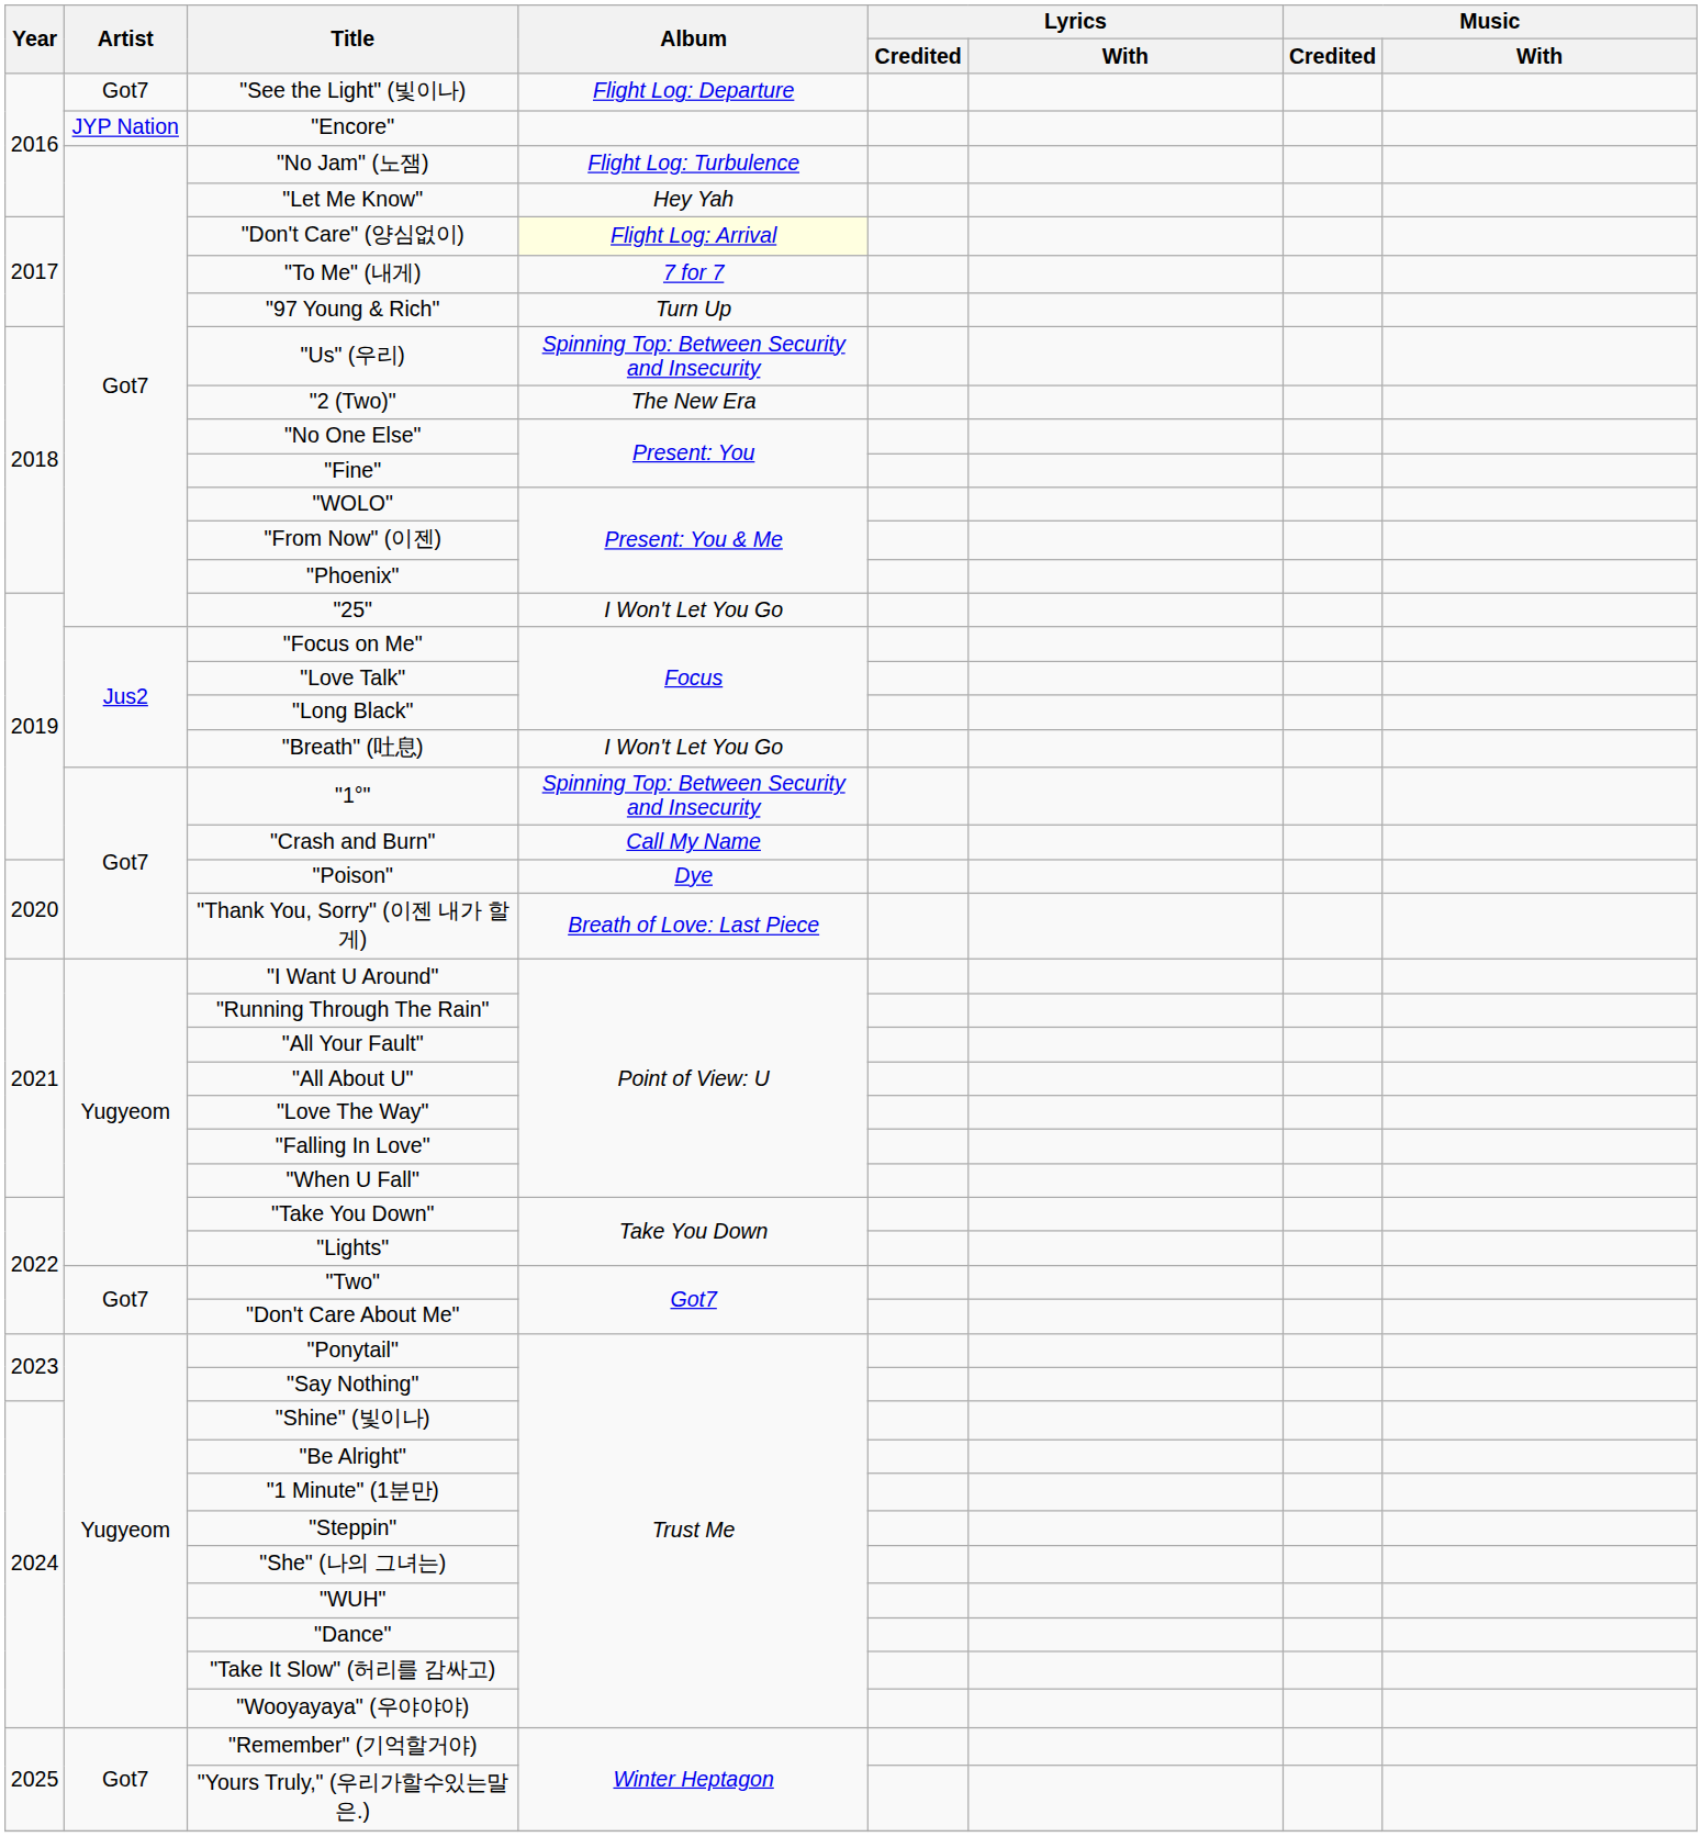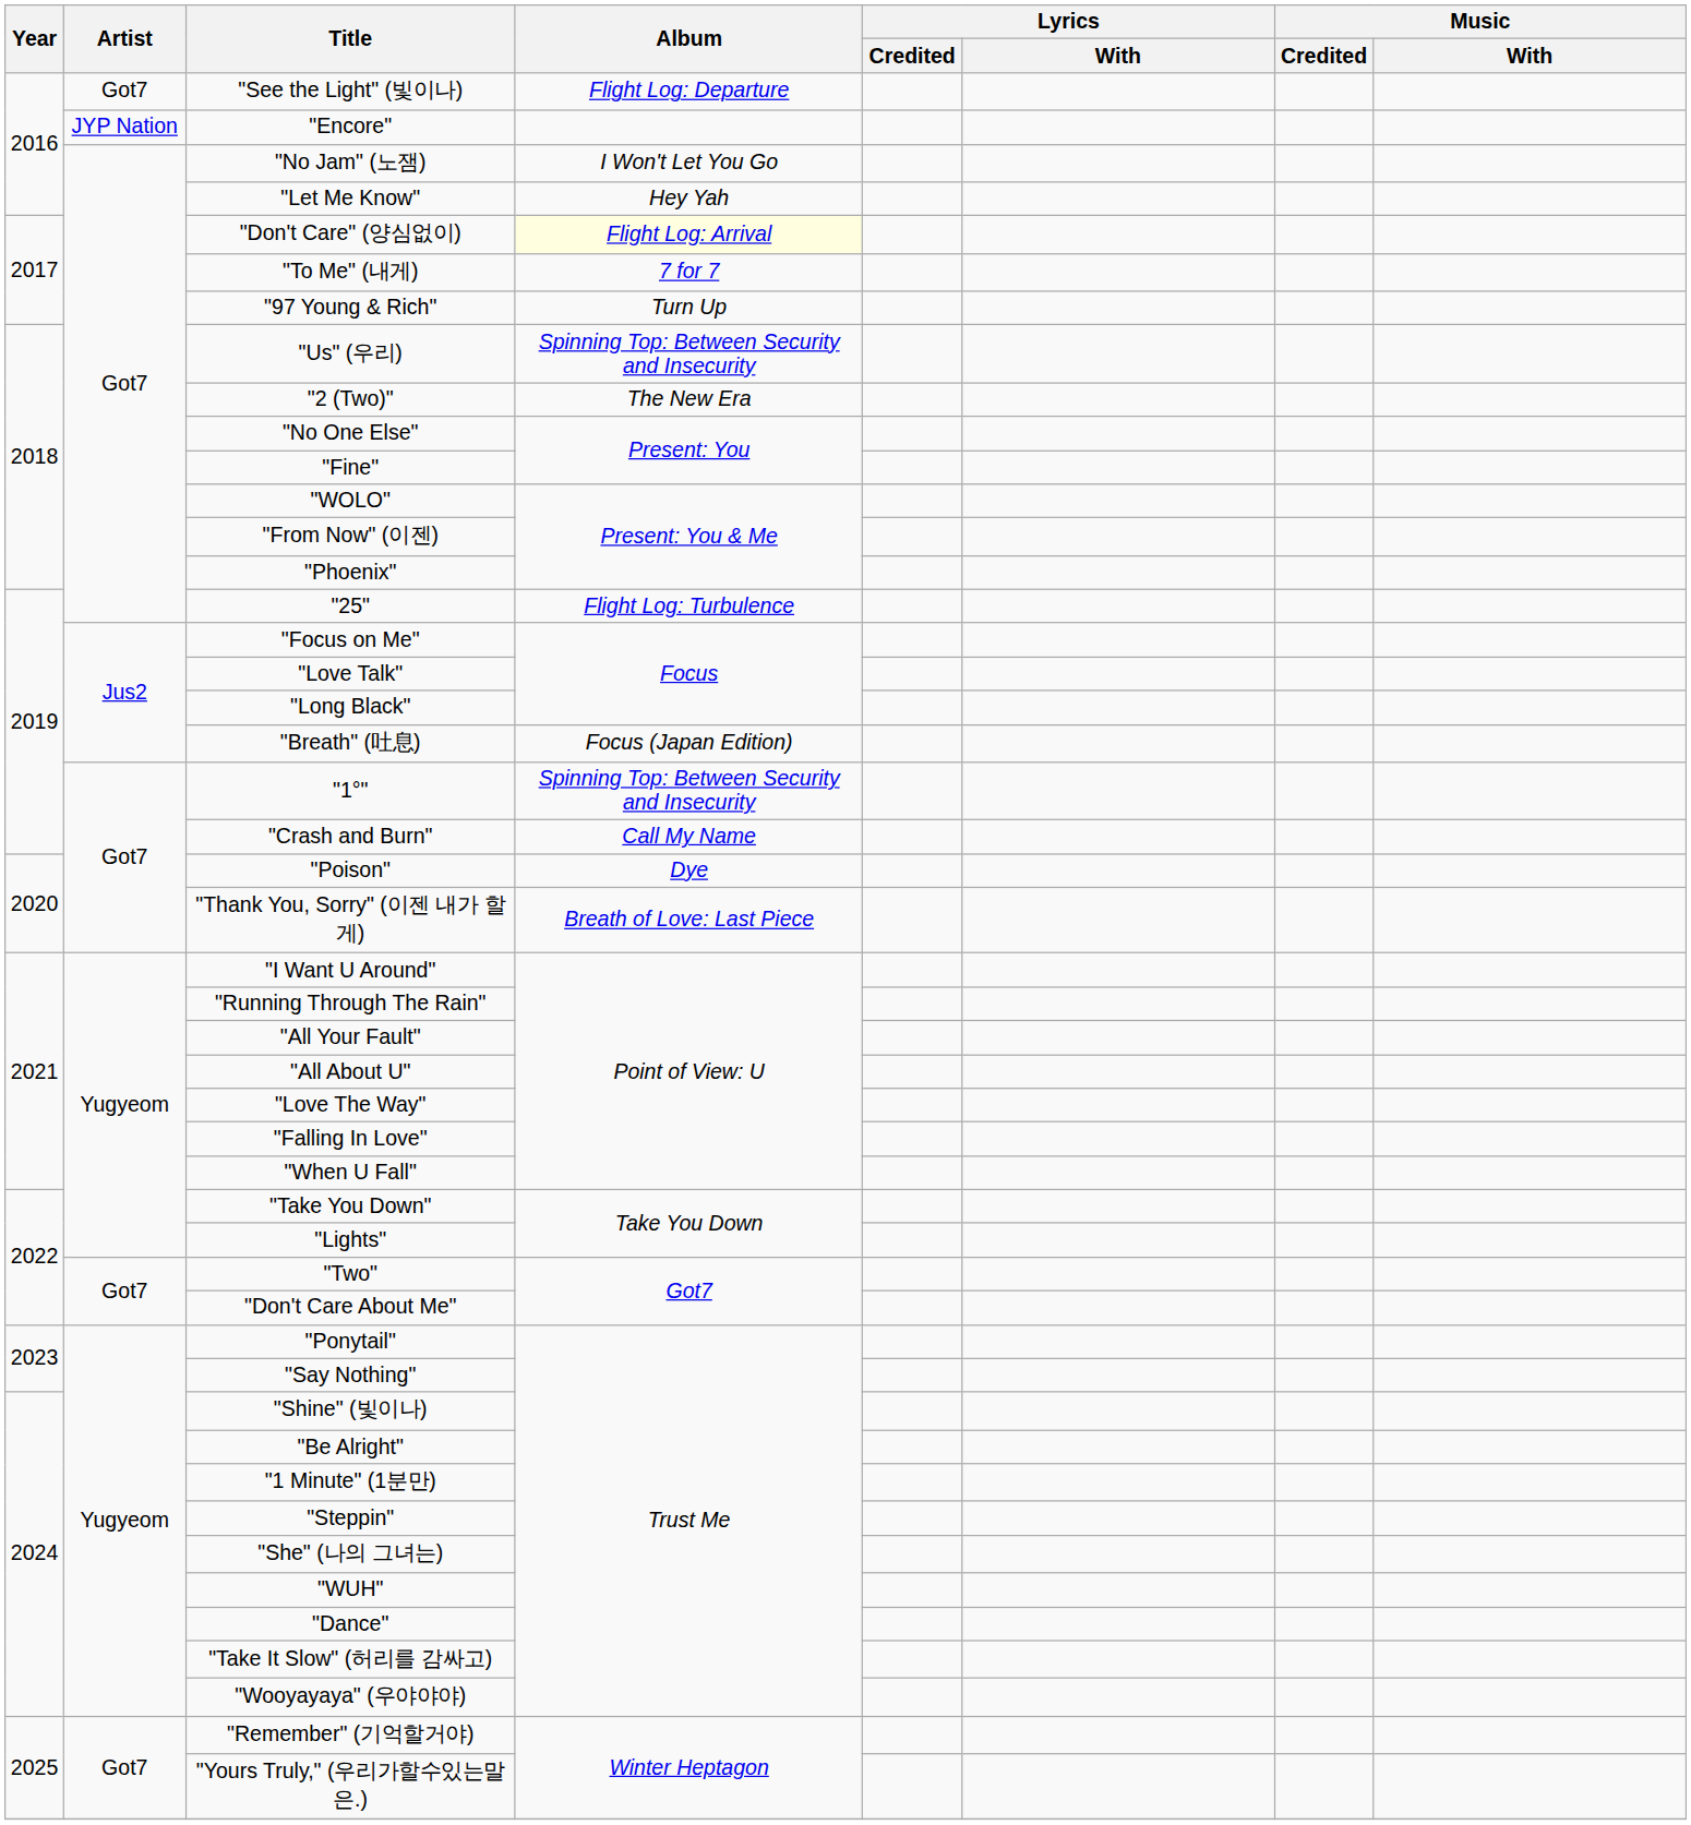 <table class="wikitable" style="text-align:center; width:100%;">
 <tr>
 <th rowspan="2" style="width:3%;">Year</th>
 <th rowspan="2" style="width:7%;">Artist</th>
 <th rowspan="2" style="width:19%;">Title</th>
 <th rowspan="2" style="width:20%;">Album</th>
 <th colspan="2" style="width:23%;">Lyrics</th>
 <th colspan="2" style="width:23%;">Music</th>
 </tr>
 <tr>
 <th style="width:5%;">Credited</th>
 <th style="width:18%;">With</th>
 <th style="width:5%;">Credited</th>
 <th style="width:18%;">With</th>
 </tr>
 <tr>
 <td rowspan="4">2016</td>
 <td>Got7</td>
 <td>"See the Light" (빛이나)</td>
 <td><em><a href='#'>Flight Log: Departure</a></em></td>
 <td></td>
 <td></td>
 <td></td>
 <td></td>
 </tr>
 <tr>
 <td><a href='#'>JYP Nation</a></td>
 <td>"Encore"</td>
 <td></td>
 <td></td>
 <td></td>
 <td></td>
 <td></td>
 </tr>
 <tr>
 <td rowspan="13">Got7</td>
 <td>"No Jam" (노잼)</td>
-<td><em><a href='#'>Flight Log: Turbulence</a></em></td>
+<td><em>I Won't Let You Go</em></td>
 <td></td>
 <td></td>
 <td></td>
 <td></td>
 </tr>
 <tr>
 <td>"Let Me Know"</td>
 <td><em>Hey Yah</em></td>
 <td></td>
 <td></td>
 <td></td>
 <td></td>
 </tr>
 <tr>
 <td rowspan="3">2017</td>
 <td>"Don't Care" (양심없이)</td>
 <td style="background: lightyellow;"><em><a href='#'>Flight Log: Arrival</a></em></td>
 <td></td>
 <td></td>
 <td></td>
 <td></td>
 </tr>
 <tr>
 <td>"To Me" (내게)</td>
 <td><em><a href='#'>7 for 7</a></em></td>
 <td></td>
 <td></td>
 <td></td>
 <td></td>
 </tr>
 <tr>
 <td>"97 Young & Rich"</td>
 <td><em>Turn Up</em></td>
 <td></td>
 <td></td>
 <td></td>
 <td></td>
 </tr>
 <tr>
 <td rowspan="7">2018</td>
 <td>"Us" (우리)</td>
 <td><em><a href='#'>Spinning Top: Between Security and Insecurity</a></em></td>
 <td></td>
 <td></td>
 <td></td>
 <td></td>
 </tr>
 <tr>
 <td>"2 (Two)"</td>
 <td><em>The New Era</em></td>
 <td></td>
 <td></td>
 <td></td>
 <td></td>
 </tr>
 <tr>
 <td>"No One Else"</td>
 <td rowspan="2"><em><a href='#'>Present: You</a></em></td>
 <td></td>
 <td></td>
 <td></td>
 <td></td>
 </tr>
 <tr>
 <td>"Fine"</td>
 <td></td>
 <td></td>
 <td></td>
 <td></td>
 </tr>
 <tr>
 <td>"WOLO"</td>
 <td rowspan="3"><em><a href='#'>Present: You & Me</a></em></td>
 <td></td>
 <td></td>
 <td></td>
 <td></td>
 </tr>
 <tr>
 <td>"From Now" (이젠)</td>
 <td></td>
 <td></td>
 <td></td>
 <td></td>
 </tr>
 <tr>
 <td>"Phoenix"</td>
 <td></td>
 <td></td>
 <td></td>
 <td></td>
 </tr>
 <tr>
 <td rowspan="7">2019</td>
 <td>"25"</td>
-<td><em>I Won't Let You Go</em></td>
+<td><em><a href='#'>Flight Log: Turbulence</a></em></td>
 <td></td>
 <td></td>
 <td></td>
 <td></td>
 </tr>
 <tr>
 <td rowspan="4"><a href='#'>Jus2</a></td>
 <td>"Focus on Me"</td>
 <td rowspan="3"><em><a href='#'>Focus</a></em></td>
 <td></td>
 <td><a href='#'></a></td>
 <td></td>
 <td></td>
 </tr>
 <tr>
 <td>"Love Talk"</td>
 <td></td>
 <td></td>
 <td></td>
 <td></td>
 </tr>
 <tr>
 <td>"Long Black"</td>
 <td></td>
 <td></td>
 <td></td>
 <td></td>
 </tr>
 <tr>
 <td>"Breath" (吐息)</td>
-<td><em>I Won't Let You Go</em></td>
+<td><em>Focus (Japan Edition)</em></td>
 <td></td>
 <td></td>
 <td></td>
 <td></td>
 </tr>
 <tr>
 <td rowspan="4">Got7</td>
 <td>"1°"</td>
 <td><em><a href='#'>Spinning Top: Between Security and Insecurity</a></em></td>
 <td></td>
 <td></td>
 <td></td>
 <td></td>
 </tr>
 <tr>
 <td>"Crash and Burn"</td>
 <td><em><a href='#'>Call My Name</a></em></td>
 <td></td>
 <td></td>
 <td></td>
 <td></td>
 </tr>
 <tr>
 <td rowspan="2">2020</td>
 <td>"Poison"</td>
 <td><em><a href='#'>Dye</a></em></td>
 <td></td>
 <td></td>
 <td></td>
 <td></td>
 </tr>
 <tr>
 <td>"Thank You, Sorry" (이젠 내가 할게)</td>
 <td><em><a href='#'>Breath of Love: Last Piece</a></em></td>
 <td></td>
 <td></td>
 <td></td>
 <td></td>
 </tr>
 <tr>
 <td rowspan="7">2021</td>
 <td rowspan="9">Yugyeom</td>
 <td>"I Want U Around" </td>
 <td rowspan="7"><em>Point of View: U</em></td>
 <td></td>
 <td></td>
 <td></td>
 <td></td>
 </tr>
 <tr>
 <td>"Running Through The Rain"</td>
 <td></td>
 <td></td>
 <td></td>
 <td></td>
 </tr>
 <tr>
 <td>"All Your Fault" </td>
 <td></td>
 <td></td>
 <td></td>
 <td></td>
 </tr>
 <tr>
 <td>"All About U" </td>
 <td></td>
 <td></td>
 <td></td>
 <td></td>
 </tr>
 <tr>
 <td>"Love The Way" </td>
 <td></td>
 <td></td>
 <td></td>
 <td></td>
 </tr>
 <tr>
 <td>"Falling In Love"</td>
 <td></td>
 <td></td>
 <td></td>
 <td></td>
 </tr>
 <tr>
 <td>"When U Fall"</td>
 <td></td>
 <td></td>
 <td></td>
 <td></td>
 </tr>
 <tr>
 <td rowspan="4">2022</td>
 <td>"Take You Down" </td>
 <td rowspan="2"><em>Take You Down</em></td>
 <td></td>
 <td></td>
 <td></td>
 <td></td>
 </tr>
 <tr>
 <td>"Lights"</td>
 <td></td>
 <td></td>
 <td></td>
 <td></td>
 </tr>
 <tr>
 <td rowspan="2">Got7</td>
 <td>"Two"</td>
 <td rowspan="2"><a href='#'><em>Got7</em></a></td>
 <td></td>
 <td></td>
 <td></td>
 <td></td>
 </tr>
 <tr>
 <td>"Don't Care About Me"</td>
 <td></td>
 <td></td>
 <td></td>
 <td></td>
 </tr>
 <tr>
 <td rowspan="2">2023</td>
 <td rowspan="11">Yugyeom</td>
 <td>"Ponytail" </td>
 <td rowspan="11"><em>Trust Me</em></td>
 <td></td>
 <td></td>
 <td></td>
 <td></td>
 </tr>
 <tr>
 <td>"Say Nothing" </td>
 <td></td>
 <td></td>
 <td></td>
 <td></td>
 </tr>
 <tr>
 <td rowspan="9">2024</td>
 <td>"Shine" (빛이나) </td>
 <td></td>
 <td></td>
 <td></td>
 <td></td>
 </tr>
 <tr>
 <td>"Be Alright" </td>
 <td></td>
 <td></td>
 <td></td>
 <td></td>
 </tr>
 <tr>
 <td>"1 Minute" (1분만)</td>
 <td></td>
 <td></td>
 <td></td>
 <td></td>
 </tr>
 <tr>
 <td>"Steppin"</td>
 <td></td>
 <td></td>
 <td></td>
 <td></td>
 </tr>
 <tr>
 <td>"She" (나의 그녀는)</td>
 <td></td>
 <td></td>
 <td></td>
 <td></td>
 </tr>
 <tr>
 <td>"WUH"</td>
 <td></td>
 <td></td>
 <td></td>
 <td></td>
 </tr>
 <tr>
 <td>"Dance"</td>
 <td></td>
 <td></td>
 <td></td>
 <td></td>
 </tr>
 <tr>
 <td>"Take It Slow" (허리를 감싸고)</td>
 <td></td>
 <td></td>
 <td></td>
 <td></td>
 </tr>
 <tr>
 <td>"Wooyayaya" (우야야야)</td>
 <td></td>
 <td></td>
 <td></td>
 <td></td>
 </tr>
 <tr>
 <td rowspan=2>2025</td>
 <td rowspan=2>Got7</td>
 <td>"Remember" (기억할거야)</td>
 <td rowspan=2><em><a href='#'>Winter Heptagon</a></em></td>
 <td></td>
 <td></td>
 <td></td>
 <td></td>
 </tr>
 <tr>
 <td>"Yours Truly," (우리가할수있는말은.)</td>
 <td></td>
 <td></td>
 <td></td>
 <td></td>
 </tr>
 <tr>
 </tr>
 </table>
